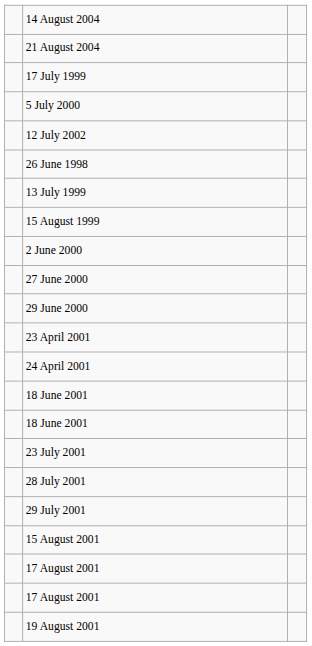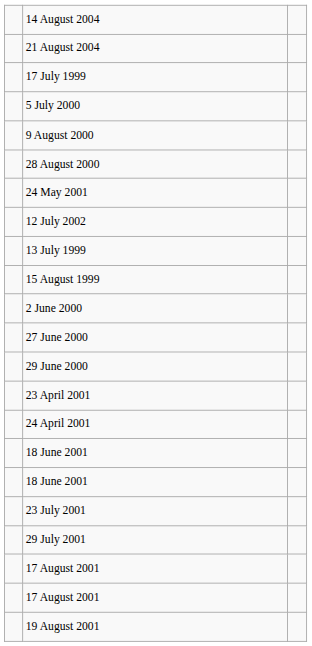 <table class="wikitable" style="font-size: 80%; float: left; width: 26em; margin-right: 1em; height: 700px">
 <tr>
 <td></td>
 <td>14 August 2004</td>
 <td></td>
 </tr>
 <tr>
 <td></td>
 <td>21 August 2004</td>
 <td></td>
 </tr>
 <tr>
 <td></td>
 <td>17 July 1999</td>
 <td></td>
 </tr>
 <tr>
 <td></td>
 <td>5 July 2000</td>
 <td></td>
 </tr>
 <tr>
 <td></td>
-<td>12 July 2002</td>
+<td>9 August 2000</td>
 <td></td>
 </tr>
 <tr>
 <td></td>
-<td>26 June 1998</td>
+<td>28 August 2000</td>
+<td></td>
+</tr>
+<tr>
+<td></td>
+<td>24 May 2001</td>
+<td></td>
+</tr>
+<tr>
+<td></td>
+<td>12 July 2002</td>
 <td></td>
 </tr>
 <tr>
 <td></td>
 <td>13 July 1999</td>
 <td></td>
 </tr>
 <tr>
 <td></td>
 <td>15 August 1999</td>
 <td></td>
 </tr>
 <tr>
 <td></td>
 <td>2 June 2000</td>
 <td></td>
 </tr>
 <tr>
 <td></td>
 <td>27 June 2000</td>
 <td></td>
 </tr>
 <tr>
 <td></td>
 <td>29 June 2000</td>
 <td></td>
 </tr>
 <tr>
 <td></td>
 <td>23 April 2001</td>
 <td></td>
 </tr>
 <tr>
 <td></td>
 <td>24 April 2001</td>
 <td></td>
 </tr>
 <tr>
 <td></td>
 <td>18 June 2001</td>
 <td></td>
 </tr>
 <tr>
 <td></td>
 <td>18 June 2001</td>
 <td></td>
 </tr>
 <tr>
 <td></td>
 <td>23 July 2001</td>
 <td></td>
 </tr>
 <tr>
 <td></td>
-<td>28 July 2001</td>
-<td></td>
-</tr>
-<tr>
-<td></td>
 <td>29 July 2001</td>
-<td></td>
-</tr>
-<tr>
-<td></td>
-<td>15 August 2001</td>
 <td></td>
 </tr>
 <tr>
 <td></td>
 <td>17 August 2001</td>
 <td></td>
 </tr>
 <tr>
 <td></td>
 <td>17 August 2001</td>
 <td></td>
 </tr>
 <tr>
 <td></td>
 <td>19 August 2001</td>
 <td></td>
 </tr>
 </table>
